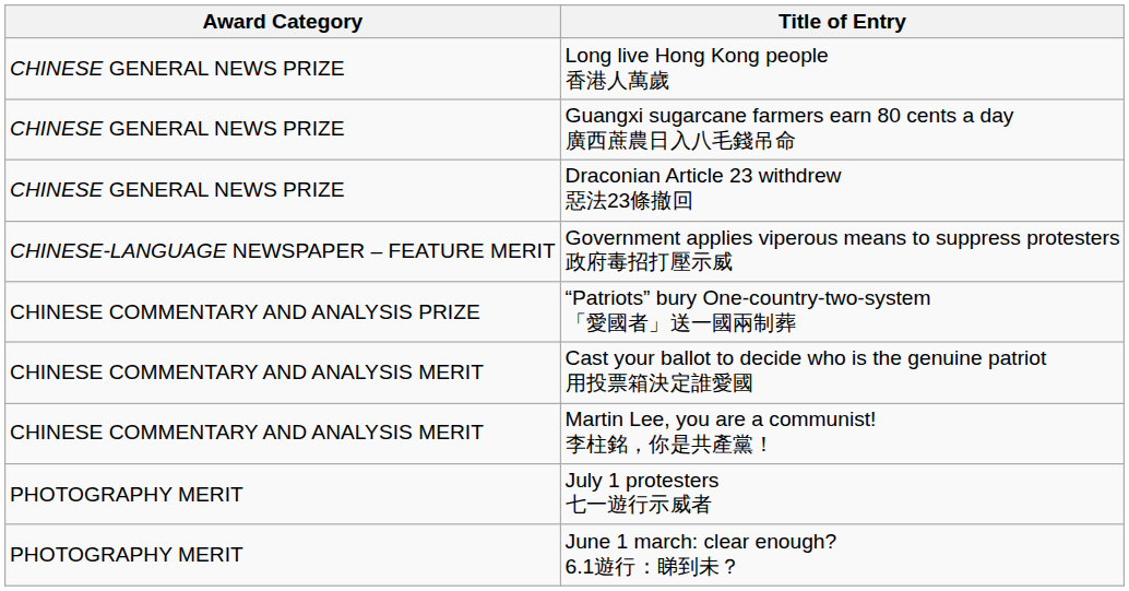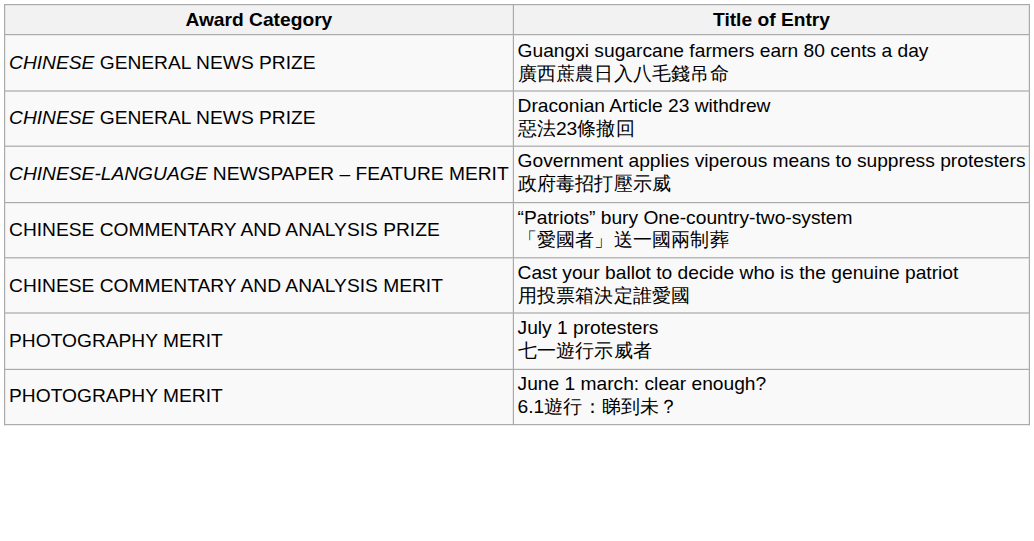 <table class="wikitable">
 <tr>
 <th>Award Category</th>
 <th>Title of Entry</th>
-</tr>
-<tr>
-<td><em>CHINESE</em> GENERAL NEWS PRIZE</td>
-<td>Long live Hong Kong people<br>香港人萬歲</td>
 </tr>
 <tr>
 <td><em>CHINESE</em> GENERAL NEWS PRIZE</td>
 <td>Guangxi sugarcane farmers earn 80 cents a day<br>廣西蔗農日入八毛錢吊命</td>
 </tr>
 <tr>
 <td><em>CHINESE</em> GENERAL NEWS PRIZE</td>
 <td>Draconian Article 23 withdrew<br>惡法23條撤回</td>
 </tr>
 <tr>
 <td><em>CHINESE-LANGUAGE</em> NEWSPAPER – FEATURE MERIT</td>
 <td>Government applies viperous means to suppress protesters<br>政府毒招打壓示威</td>
 </tr>
 <tr>
 <td>CHINESE COMMENTARY AND ANALYSIS PRIZE</td>
 <td>“Patriots” bury One-country-two-system<br>「愛國者」送一國兩制葬</td>
 </tr>
 <tr>
 <td>CHINESE COMMENTARY AND ANALYSIS MERIT</td>
 <td>Cast your ballot to decide who is the genuine patriot<br>用投票箱決定誰愛國</td>
 </tr>
 <tr>
-<td>CHINESE COMMENTARY AND ANALYSIS MERIT</td>
-<td>Martin Lee, you are a communist!<br>李柱銘，你是共產黨！</td>
-</tr>
-<tr>
 <td>PHOTOGRAPHY MERIT</td>
 <td>July 1 protesters<br>七一遊行示威者</td>
 </tr>
 <tr>
 <td>PHOTOGRAPHY MERIT</td>
 <td>June 1 march: clear enough?<br>6.1遊行：睇到未？</td>
 </tr>
 </table>
